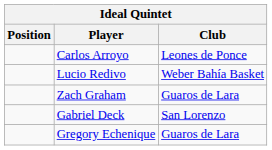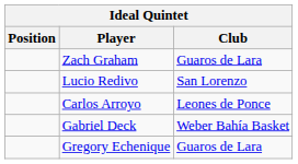 <table class="wikitable">
 <tr>
 <th colspan=3>Ideal Quintet</th>
 </tr>
 <tr>
 <th>Position</th>
 <th>Player</th>
 <th>Club</th>
 </tr>
 <tr>
 <td></td>
+<td> <a href='#'>Zach Graham</a></td>
+<td> <a href='#'>Guaros de Lara</a></td>
+</tr>
+<tr>
+<td></td>
+<td> <a href='#'>Lucio Redivo</a></td>
+<td> <a href='#'>San Lorenzo</a></td>
+</tr>
+<tr>
+<td></td>
 <td> <a href='#'>Carlos Arroyo</a></td>
 <td> <a href='#'>Leones de Ponce</a></td>
 </tr>
 <tr>
 <td></td>
-<td> <a href='#'>Lucio Redivo</a></td>
+<td> <a href='#'>Gabriel Deck</a></td>
 <td> <a href='#'>Weber Bahía Basket</a></td>
-</tr>
-<tr>
-<td></td>
-<td> <a href='#'>Zach Graham</a></td>
-<td> <a href='#'>Guaros de Lara</a></td>
-</tr>
-<tr>
-<td></td>
-<td> <a href='#'>Gabriel Deck</a></td>
-<td> <a href='#'>San Lorenzo</a></td>
 </tr>
 <tr>
 <td></td>
 <td> <a href='#'>Gregory Echenique</a></td>
 <td> <a href='#'>Guaros de Lara</a></td>
 </tr>
 </table>
